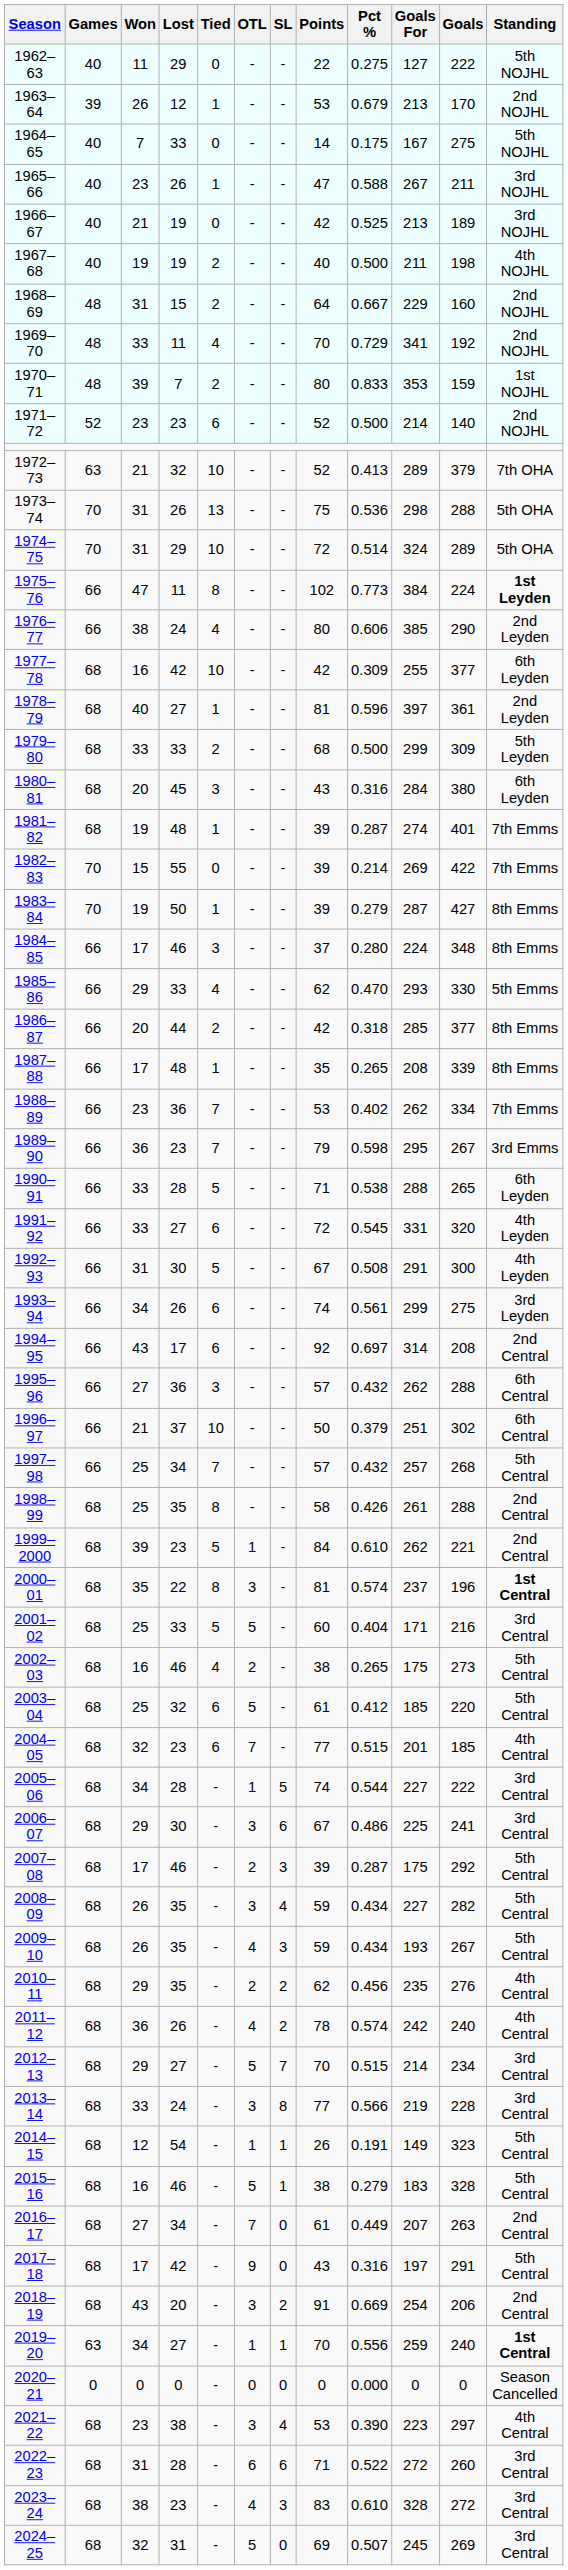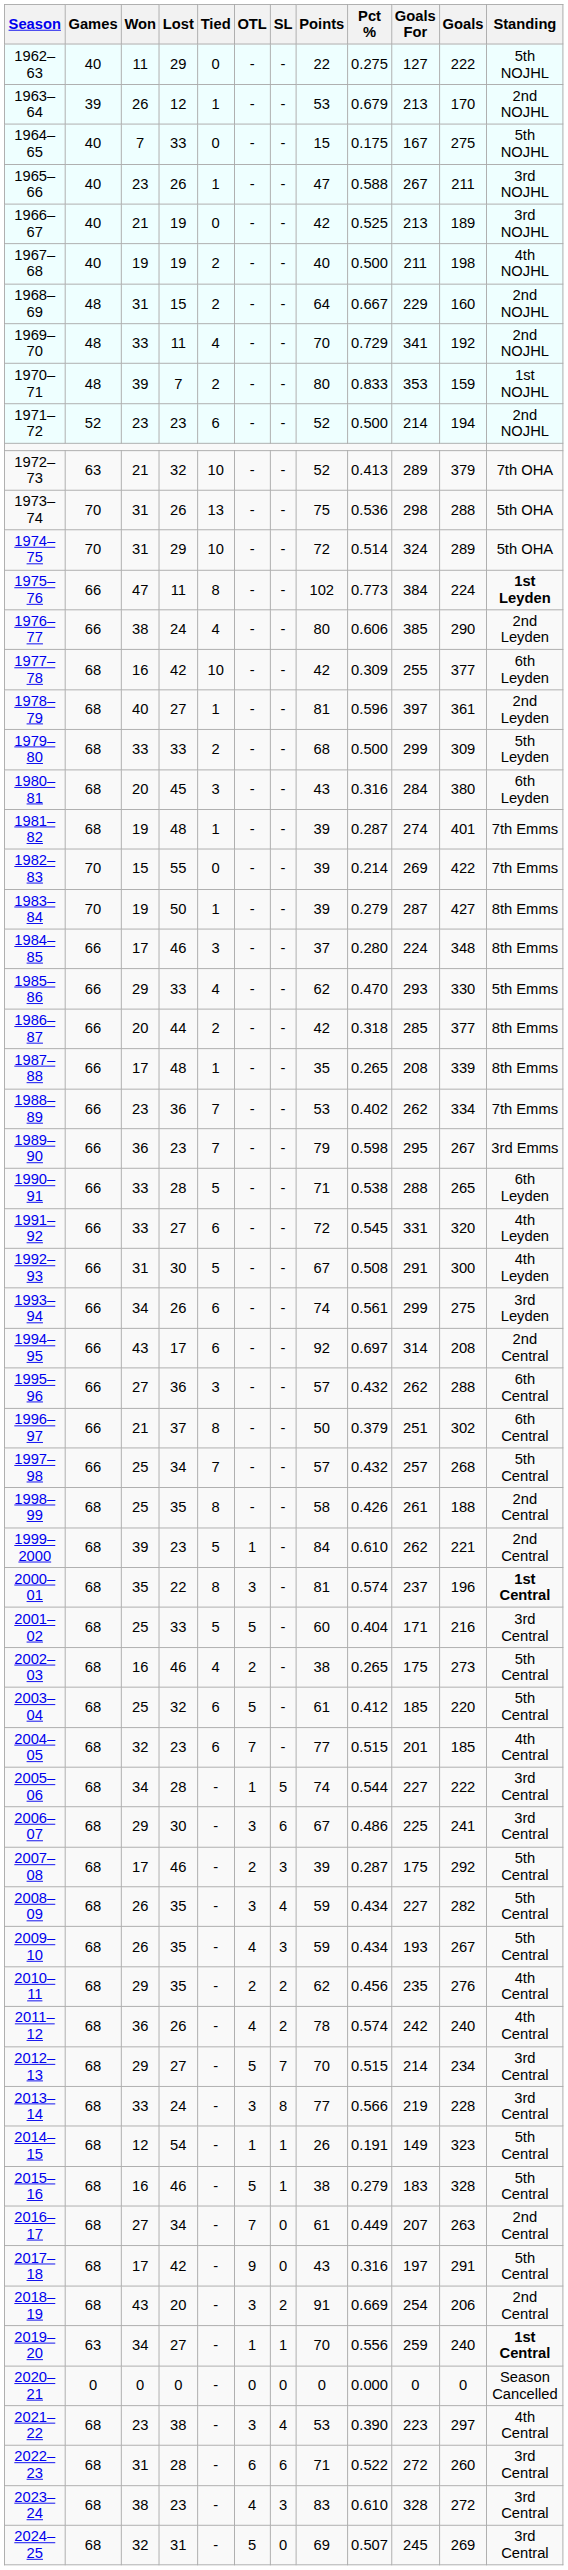 <table class="wikitable" style="text-align:center">
 <tr>
 <th><a href='#'>Season</a></th>
 <th>Games</th>
 <th>Won</th>
 <th>Lost</th>
 <th>Tied</th>
 <th>OTL</th>
 <th>SL</th>
 <th>Points</th>
 <th>Pct %</th>
 <th>Goals<br>For</th>
 <th>Goals<br></th>
 <th>Standing</th>
 </tr>
 <tr bgcolor="#EEFFFF">
 <td>1962–63</td>
 <td>40</td>
 <td>11</td>
 <td>29</td>
 <td>0</td>
 <td>-</td>
 <td>-</td>
 <td>22</td>
 <td>0.275</td>
 <td>127</td>
 <td>222</td>
 <td>5th NOJHL</td>
 </tr>
 <tr bgcolor="#EEFFFF">
 <td>1963–64</td>
 <td>39</td>
 <td>26</td>
 <td>12</td>
 <td>1</td>
 <td>-</td>
 <td>-</td>
 <td>53</td>
 <td>0.679</td>
 <td>213</td>
 <td>170</td>
 <td>2nd NOJHL</td>
 </tr>
 <tr bgcolor="#EEFFFF">
 <td>1964–65</td>
 <td>40</td>
 <td>7</td>
 <td>33</td>
 <td>0</td>
 <td>-</td>
 <td>-</td>
-<td>14</td>
+<td>15</td>
 <td>0.175</td>
 <td>167</td>
 <td>275</td>
 <td>5th NOJHL</td>
 </tr>
 <tr bgcolor="#EEFFFF">
 <td>1965–66</td>
 <td>40</td>
 <td>23</td>
 <td>26</td>
 <td>1</td>
 <td>-</td>
 <td>-</td>
 <td>47</td>
 <td>0.588</td>
 <td>267</td>
 <td>211</td>
 <td>3rd NOJHL</td>
 </tr>
 <tr bgcolor="#EEFFFF">
 <td>1966–67</td>
 <td>40</td>
 <td>21</td>
 <td>19</td>
 <td>0</td>
 <td>-</td>
 <td>-</td>
 <td>42</td>
 <td>0.525</td>
 <td>213</td>
 <td>189</td>
 <td>3rd NOJHL</td>
 </tr>
 <tr bgcolor="#EEFFFF">
 <td>1967–68</td>
 <td>40</td>
 <td>19</td>
 <td>19</td>
 <td>2</td>
 <td>-</td>
 <td>-</td>
 <td>40</td>
 <td>0.500</td>
 <td>211</td>
 <td>198</td>
 <td>4th NOJHL</td>
 </tr>
 <tr bgcolor="#EEFFFF">
 <td>1968–69</td>
 <td>48</td>
 <td>31</td>
 <td>15</td>
 <td>2</td>
 <td>-</td>
 <td>-</td>
 <td>64</td>
 <td>0.667</td>
 <td>229</td>
 <td>160</td>
 <td>2nd NOJHL</td>
 </tr>
 <tr bgcolor="#EEFFFF">
 <td>1969–70</td>
 <td>48</td>
 <td>33</td>
 <td>11</td>
 <td>4</td>
 <td>-</td>
 <td>-</td>
 <td>70</td>
 <td>0.729</td>
 <td>341</td>
 <td>192</td>
 <td>2nd NOJHL</td>
 </tr>
 <tr bgcolor="#EEFFFF">
 <td>1970–71</td>
 <td>48</td>
 <td>39</td>
 <td>7</td>
 <td>2</td>
 <td>-</td>
 <td>-</td>
 <td>80</td>
 <td>0.833</td>
 <td>353</td>
 <td>159</td>
 <td>1st NOJHL</td>
 </tr>
 <tr bgcolor="#EEFFFF">
 <td>1971–72</td>
 <td>52</td>
 <td>23</td>
 <td>23</td>
 <td>6</td>
 <td>-</td>
 <td>-</td>
 <td>52</td>
 <td>0.500</td>
 <td>214</td>
-<td>140</td>
+<td>194</td>
 <td>2nd NOJHL</td>
 </tr>
 <tr>
 <td colspan="11"></td>
 </tr>
 <tr>
 <td>1972–73</td>
 <td>63</td>
 <td>21</td>
 <td>32</td>
 <td>10</td>
 <td>-</td>
 <td>-</td>
 <td>52</td>
 <td>0.413</td>
 <td>289</td>
 <td>379</td>
 <td>7th OHA</td>
 </tr>
 <tr>
 <td>1973–74</td>
 <td>70</td>
 <td>31</td>
 <td>26</td>
 <td>13</td>
 <td>-</td>
 <td>-</td>
 <td>75</td>
 <td>0.536</td>
 <td>298</td>
 <td>288</td>
 <td>5th OHA</td>
 </tr>
 <tr>
 <td><a href='#'>1974–75</a></td>
 <td>70</td>
 <td>31</td>
 <td>29</td>
 <td>10</td>
 <td>-</td>
 <td>-</td>
 <td>72</td>
 <td>0.514</td>
 <td>324</td>
 <td>289</td>
 <td>5th OHA</td>
 </tr>
 <tr>
 <td><a href='#'>1975–76</a></td>
 <td>66</td>
 <td>47</td>
 <td>11</td>
 <td>8</td>
 <td>-</td>
 <td>-</td>
 <td>102</td>
 <td>0.773</td>
 <td>384</td>
 <td>224</td>
 <td><strong>1st Leyden</strong></td>
 </tr>
 <tr>
 <td><a href='#'>1976–77</a></td>
 <td>66</td>
 <td>38</td>
 <td>24</td>
 <td>4</td>
 <td>-</td>
 <td>-</td>
 <td>80</td>
 <td>0.606</td>
 <td>385</td>
 <td>290</td>
 <td>2nd Leyden</td>
 </tr>
 <tr>
 <td><a href='#'>1977–78</a></td>
 <td>68</td>
 <td>16</td>
 <td>42</td>
 <td>10</td>
 <td>-</td>
 <td>-</td>
 <td>42</td>
 <td>0.309</td>
 <td>255</td>
 <td>377</td>
 <td>6th Leyden</td>
 </tr>
 <tr>
 <td><a href='#'>1978–79</a></td>
 <td>68</td>
 <td>40</td>
 <td>27</td>
 <td>1</td>
 <td>-</td>
 <td>-</td>
 <td>81</td>
 <td>0.596</td>
 <td>397</td>
 <td>361</td>
 <td>2nd Leyden</td>
 </tr>
 <tr>
 <td><a href='#'>1979–80</a></td>
 <td>68</td>
 <td>33</td>
 <td>33</td>
 <td>2</td>
 <td>-</td>
 <td>-</td>
 <td>68</td>
 <td>0.500</td>
 <td>299</td>
 <td>309</td>
 <td>5th Leyden</td>
 </tr>
 <tr>
 <td><a href='#'>1980–81</a></td>
 <td>68</td>
 <td>20</td>
 <td>45</td>
 <td>3</td>
 <td>-</td>
 <td>-</td>
 <td>43</td>
 <td>0.316</td>
 <td>284</td>
 <td>380</td>
 <td>6th Leyden</td>
 </tr>
 <tr>
 <td><a href='#'>1981–82</a></td>
 <td>68</td>
 <td>19</td>
 <td>48</td>
 <td>1</td>
 <td>-</td>
 <td>-</td>
 <td>39</td>
 <td>0.287</td>
 <td>274</td>
 <td>401</td>
 <td>7th Emms</td>
 </tr>
 <tr>
 <td><a href='#'>1982–83</a></td>
 <td>70</td>
 <td>15</td>
 <td>55</td>
 <td>0</td>
 <td>-</td>
 <td>-</td>
 <td>39</td>
 <td>0.214</td>
 <td>269</td>
 <td>422</td>
 <td>7th Emms</td>
 </tr>
 <tr>
 <td><a href='#'>1983–84</a></td>
 <td>70</td>
 <td>19</td>
 <td>50</td>
 <td>1</td>
 <td>-</td>
 <td>-</td>
 <td>39</td>
 <td>0.279</td>
 <td>287</td>
 <td>427</td>
 <td>8th Emms</td>
 </tr>
 <tr>
 <td><a href='#'>1984–85</a></td>
 <td>66</td>
 <td>17</td>
 <td>46</td>
 <td>3</td>
 <td>-</td>
 <td>-</td>
 <td>37</td>
 <td>0.280</td>
 <td>224</td>
 <td>348</td>
 <td>8th Emms</td>
 </tr>
 <tr>
 <td><a href='#'>1985–86</a></td>
 <td>66</td>
 <td>29</td>
 <td>33</td>
 <td>4</td>
 <td>-</td>
 <td>-</td>
 <td>62</td>
 <td>0.470</td>
 <td>293</td>
 <td>330</td>
 <td>5th Emms</td>
 </tr>
 <tr>
 <td><a href='#'>1986–87</a></td>
 <td>66</td>
 <td>20</td>
 <td>44</td>
 <td>2</td>
 <td>-</td>
 <td>-</td>
 <td>42</td>
 <td>0.318</td>
 <td>285</td>
 <td>377</td>
 <td>8th Emms</td>
 </tr>
 <tr>
 <td><a href='#'>1987–88</a></td>
 <td>66</td>
 <td>17</td>
 <td>48</td>
 <td>1</td>
 <td>-</td>
 <td>-</td>
 <td>35</td>
 <td>0.265</td>
 <td>208</td>
 <td>339</td>
 <td>8th Emms</td>
 </tr>
 <tr>
 <td><a href='#'>1988–89</a></td>
 <td>66</td>
 <td>23</td>
 <td>36</td>
 <td>7</td>
 <td>-</td>
 <td>-</td>
 <td>53</td>
 <td>0.402</td>
 <td>262</td>
 <td>334</td>
 <td>7th Emms</td>
 </tr>
 <tr>
 <td><a href='#'>1989–90</a></td>
 <td>66</td>
 <td>36</td>
 <td>23</td>
 <td>7</td>
 <td>-</td>
 <td>-</td>
 <td>79</td>
 <td>0.598</td>
 <td>295</td>
 <td>267</td>
 <td>3rd Emms</td>
 </tr>
 <tr>
 <td><a href='#'>1990–91</a></td>
 <td>66</td>
 <td>33</td>
 <td>28</td>
 <td>5</td>
 <td>-</td>
 <td>-</td>
 <td>71</td>
 <td>0.538</td>
 <td>288</td>
 <td>265</td>
 <td>6th Leyden</td>
 </tr>
 <tr>
 <td><a href='#'>1991–92</a></td>
 <td>66</td>
 <td>33</td>
 <td>27</td>
 <td>6</td>
 <td>-</td>
 <td>-</td>
 <td>72</td>
 <td>0.545</td>
 <td>331</td>
 <td>320</td>
 <td>4th Leyden</td>
 </tr>
 <tr>
 <td><a href='#'>1992–93</a></td>
 <td>66</td>
 <td>31</td>
 <td>30</td>
 <td>5</td>
 <td>-</td>
 <td>-</td>
 <td>67</td>
 <td>0.508</td>
 <td>291</td>
 <td>300</td>
 <td>4th Leyden</td>
 </tr>
 <tr>
 <td><a href='#'>1993–94</a></td>
 <td>66</td>
 <td>34</td>
 <td>26</td>
 <td>6</td>
 <td>-</td>
 <td>-</td>
 <td>74</td>
 <td>0.561</td>
 <td>299</td>
 <td>275</td>
 <td>3rd Leyden</td>
 </tr>
 <tr>
 <td><a href='#'>1994–95</a></td>
 <td>66</td>
 <td>43</td>
 <td>17</td>
 <td>6</td>
 <td>-</td>
 <td>-</td>
 <td>92</td>
 <td>0.697</td>
 <td>314</td>
 <td>208</td>
 <td>2nd Central</td>
 </tr>
 <tr>
 <td><a href='#'>1995–96</a></td>
 <td>66</td>
 <td>27</td>
 <td>36</td>
 <td>3</td>
 <td>-</td>
 <td>-</td>
 <td>57</td>
 <td>0.432</td>
 <td>262</td>
 <td>288</td>
 <td>6th Central</td>
 </tr>
 <tr>
 <td><a href='#'>1996–97</a></td>
 <td>66</td>
 <td>21</td>
 <td>37</td>
-<td>10</td>
+<td>8</td>
 <td>-</td>
 <td>-</td>
 <td>50</td>
 <td>0.379</td>
 <td>251</td>
 <td>302</td>
 <td>6th Central</td>
 </tr>
 <tr>
 <td><a href='#'>1997–98</a></td>
 <td>66</td>
 <td>25</td>
 <td>34</td>
 <td>7</td>
 <td>-</td>
 <td>-</td>
 <td>57</td>
 <td>0.432</td>
 <td>257</td>
 <td>268</td>
 <td>5th Central</td>
 </tr>
 <tr>
 <td><a href='#'>1998–99</a></td>
 <td>68</td>
 <td>25</td>
 <td>35</td>
 <td>8</td>
 <td>-</td>
 <td>-</td>
 <td>58</td>
 <td>0.426</td>
 <td>261</td>
-<td>288</td>
+<td>188</td>
 <td>2nd Central</td>
 </tr>
 <tr>
 <td><a href='#'>1999–2000</a></td>
 <td>68</td>
 <td>39</td>
 <td>23</td>
 <td>5</td>
 <td>1</td>
 <td>-</td>
 <td>84</td>
 <td>0.610</td>
 <td>262</td>
 <td>221</td>
 <td>2nd Central</td>
 </tr>
 <tr>
 <td><a href='#'>2000–01</a></td>
 <td>68</td>
 <td>35</td>
 <td>22</td>
 <td>8</td>
 <td>3</td>
 <td>-</td>
 <td>81</td>
 <td>0.574</td>
 <td>237</td>
 <td>196</td>
 <td><strong>1st Central</strong></td>
 </tr>
 <tr>
 <td><a href='#'>2001–02</a></td>
 <td>68</td>
 <td>25</td>
 <td>33</td>
 <td>5</td>
 <td>5</td>
 <td>-</td>
 <td>60</td>
 <td>0.404</td>
 <td>171</td>
 <td>216</td>
 <td>3rd Central</td>
 </tr>
 <tr>
 <td><a href='#'>2002–03</a></td>
 <td>68</td>
 <td>16</td>
 <td>46</td>
 <td>4</td>
 <td>2</td>
 <td>-</td>
 <td>38</td>
 <td>0.265</td>
 <td>175</td>
 <td>273</td>
 <td>5th Central</td>
 </tr>
 <tr>
 <td><a href='#'>2003–04</a></td>
 <td>68</td>
 <td>25</td>
 <td>32</td>
 <td>6</td>
 <td>5</td>
 <td>-</td>
 <td>61</td>
 <td>0.412</td>
 <td>185</td>
 <td>220</td>
 <td>5th Central</td>
 </tr>
 <tr>
 <td><a href='#'>2004–05</a></td>
 <td>68</td>
 <td>32</td>
 <td>23</td>
 <td>6</td>
 <td>7</td>
 <td>-</td>
 <td>77</td>
 <td>0.515</td>
 <td>201</td>
 <td>185</td>
 <td>4th Central</td>
 </tr>
 <tr>
 <td><a href='#'>2005–06</a></td>
 <td>68</td>
 <td>34</td>
 <td>28</td>
 <td>-</td>
 <td>1</td>
 <td>5</td>
 <td>74</td>
 <td>0.544</td>
 <td>227</td>
 <td>222</td>
 <td>3rd Central</td>
 </tr>
 <tr>
 <td><a href='#'>2006–07</a></td>
 <td>68</td>
 <td>29</td>
 <td>30</td>
 <td>-</td>
 <td>3</td>
 <td>6</td>
 <td>67</td>
 <td>0.486</td>
 <td>225</td>
 <td>241</td>
 <td>3rd Central</td>
 </tr>
 <tr>
 <td><a href='#'>2007–08</a></td>
 <td>68</td>
 <td>17</td>
 <td>46</td>
 <td>-</td>
 <td>2</td>
 <td>3</td>
 <td>39</td>
 <td>0.287</td>
 <td>175</td>
 <td>292</td>
 <td>5th Central</td>
 </tr>
 <tr>
 <td><a href='#'>2008–09</a></td>
 <td>68</td>
 <td>26</td>
 <td>35</td>
 <td>-</td>
 <td>3</td>
 <td>4</td>
 <td>59</td>
 <td>0.434</td>
 <td>227</td>
 <td>282</td>
 <td>5th Central</td>
 </tr>
 <tr>
 <td><a href='#'>2009–10</a></td>
 <td>68</td>
 <td>26</td>
 <td>35</td>
 <td>-</td>
 <td>4</td>
 <td>3</td>
 <td>59</td>
 <td>0.434</td>
 <td>193</td>
 <td>267</td>
 <td>5th Central</td>
 </tr>
 <tr>
 <td><a href='#'>2010–11</a></td>
 <td>68</td>
 <td>29</td>
 <td>35</td>
 <td>-</td>
 <td>2</td>
 <td>2</td>
 <td>62</td>
 <td>0.456</td>
 <td>235</td>
 <td>276</td>
 <td>4th Central</td>
 </tr>
 <tr>
 <td><a href='#'>2011–12</a></td>
 <td>68</td>
 <td>36</td>
 <td>26</td>
 <td>-</td>
 <td>4</td>
 <td>2</td>
 <td>78</td>
 <td>0.574</td>
 <td>242</td>
 <td>240</td>
 <td>4th Central</td>
 </tr>
 <tr>
 <td><a href='#'>2012–13</a></td>
 <td>68</td>
 <td>29</td>
 <td>27</td>
 <td>-</td>
 <td>5</td>
 <td>7</td>
 <td>70</td>
 <td>0.515</td>
 <td>214</td>
 <td>234</td>
 <td>3rd Central</td>
 </tr>
 <tr>
 <td><a href='#'>2013–14</a></td>
 <td>68</td>
 <td>33</td>
 <td>24</td>
 <td>-</td>
 <td>3</td>
 <td>8</td>
 <td>77</td>
 <td>0.566</td>
 <td>219</td>
 <td>228</td>
 <td>3rd Central</td>
 </tr>
 <tr>
 <td><a href='#'>2014–15</a></td>
 <td>68</td>
 <td>12</td>
 <td>54</td>
 <td>-</td>
 <td>1</td>
 <td>1</td>
 <td>26</td>
 <td>0.191</td>
 <td>149</td>
 <td>323</td>
 <td>5th Central</td>
 </tr>
 <tr>
 <td><a href='#'>2015–16</a></td>
 <td>68</td>
 <td>16</td>
 <td>46</td>
 <td>-</td>
 <td>5</td>
 <td>1</td>
 <td>38</td>
 <td>0.279</td>
 <td>183</td>
 <td>328</td>
 <td>5th Central</td>
 </tr>
 <tr>
 <td><a href='#'>2016–17</a></td>
 <td>68</td>
 <td>27</td>
 <td>34</td>
 <td>-</td>
 <td>7</td>
 <td>0</td>
 <td>61</td>
 <td>0.449</td>
 <td>207</td>
 <td>263</td>
 <td>2nd Central</td>
 </tr>
 <tr>
 <td><a href='#'>2017–18</a></td>
 <td>68</td>
 <td>17</td>
 <td>42</td>
 <td>-</td>
 <td>9</td>
 <td>0</td>
 <td>43</td>
 <td>0.316</td>
 <td>197</td>
 <td>291</td>
 <td>5th Central</td>
 </tr>
 <tr>
 <td><a href='#'>2018–19</a></td>
 <td>68</td>
 <td>43</td>
 <td>20</td>
 <td>-</td>
 <td>3</td>
 <td>2</td>
 <td>91</td>
 <td>0.669</td>
 <td>254</td>
 <td>206</td>
 <td>2nd Central</td>
 </tr>
 <tr>
 <td><a href='#'>2019–20</a></td>
 <td>63</td>
 <td>34</td>
 <td>27</td>
 <td>-</td>
 <td>1</td>
 <td>1</td>
 <td>70</td>
 <td>0.556</td>
 <td>259</td>
 <td>240</td>
 <td><strong>1st Central</strong></td>
 </tr>
 <tr>
 <td><a href='#'>2020–21</a></td>
 <td>0</td>
 <td>0</td>
 <td>0</td>
 <td>-</td>
 <td>0</td>
 <td>0</td>
 <td>0</td>
 <td>0.000</td>
 <td>0</td>
 <td>0</td>
 <td>Season Cancelled</td>
 </tr>
 <tr>
 <td><a href='#'>2021–22</a></td>
 <td>68</td>
 <td>23</td>
 <td>38</td>
 <td>-</td>
 <td>3</td>
 <td>4</td>
 <td>53</td>
 <td>0.390</td>
 <td>223</td>
 <td>297</td>
 <td>4th Central</td>
 </tr>
 <tr>
 <td><a href='#'>2022–23</a></td>
 <td>68</td>
 <td>31</td>
 <td>28</td>
 <td>-</td>
 <td>6</td>
 <td>6</td>
 <td>71</td>
 <td>0.522</td>
 <td>272</td>
 <td>260</td>
 <td>3rd Central</td>
 </tr>
 <tr>
 <td><a href='#'>2023–24</a></td>
 <td>68</td>
 <td>38</td>
 <td>23</td>
 <td>-</td>
 <td>4</td>
 <td>3</td>
 <td>83</td>
 <td>0.610</td>
 <td>328</td>
 <td>272</td>
 <td>3rd Central</td>
 </tr>
 <tr>
 <td><a href='#'>2024–25</a></td>
 <td>68</td>
 <td>32</td>
 <td>31</td>
 <td>-</td>
 <td>5</td>
 <td>0</td>
 <td>69</td>
 <td>0.507</td>
 <td>245</td>
 <td>269</td>
 <td>3rd Central</td>
 </tr>
 </table>
